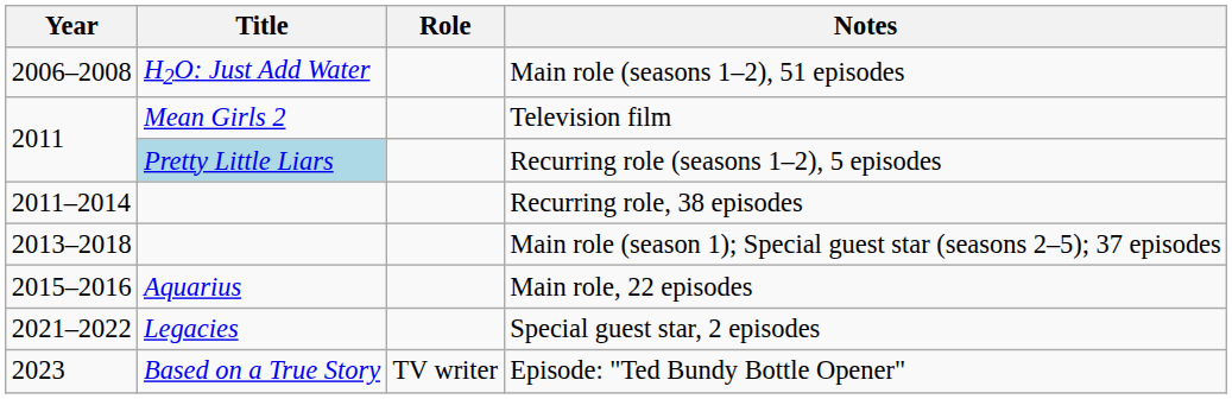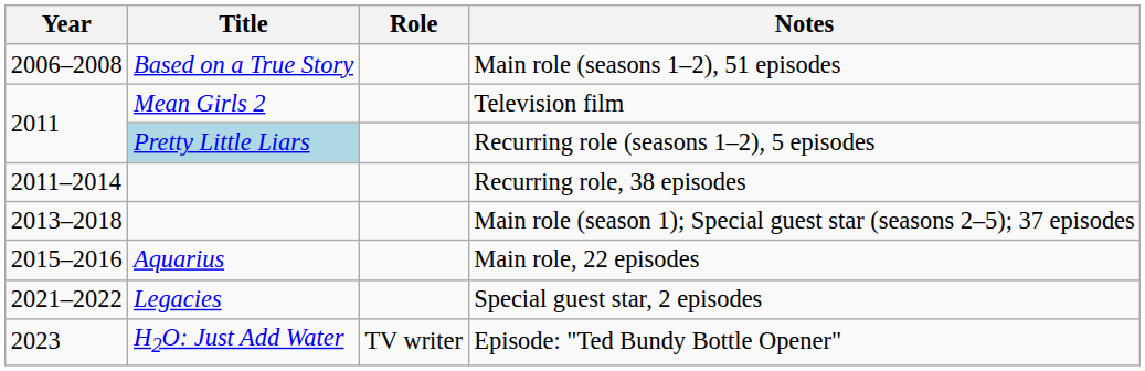 <table class="wikitable plainrowheaders">
 <tr>
 <th scope="col">Year</th>
 <th scope="col">Title</th>
 <th scope="col">Role</th>
 <th scope="col" class="unsortable">Notes</th>
 </tr>
 <tr>
 <td scope="row">2006–2008</td>
-<td><em><a href='#'>H<sub>2</sub>O: Just Add Water</a></em></td>
+<td><em><a href='#'>Based on a True Story</a></em></td>
 <td></td>
 <td>Main role (seasons 1–2), 51 episodes</td>
 </tr>
 <tr>
 <td rowspan=2>2011</td>
 <td><em><a href='#'>Mean Girls 2</a></em></td>
 <td></td>
 <td>Television film</td>
 </tr>
 <tr>
 <td style="background: lightblue;"><em><a href='#'>Pretty Little Liars</a></em></td>
 <td></td>
 <td>Recurring role (seasons 1–2), 5 episodes</td>
 </tr>
 <tr>
 <td scope="row">2011–2014</td>
 <td><em></em></td>
 <td></td>
 <td>Recurring role, 38 episodes</td>
 </tr>
 <tr>
 <td scope="row">2013–2018</td>
 <td><em></em></td>
 <td></td>
 <td>Main role (season 1); Special guest star (seasons 2–5); 37 episodes</td>
 </tr>
 <tr>
 <td scope="row">2015–2016</td>
 <td><em><a href='#'>Aquarius</a></em></td>
 <td></td>
 <td>Main role, 22 episodes</td>
 </tr>
 <tr>
 <td scope="row">2021–2022</td>
 <td><em><a href='#'>Legacies</a></em></td>
 <td></td>
 <td>Special guest star, 2 episodes</td>
 </tr>
 <tr>
 <td>2023</td>
-<td><em><a href='#'>Based on a True Story</a></em></td>
+<td><em><a href='#'>H<sub>2</sub>O: Just Add Water</a></em></td>
 <td>TV writer</td>
 <td>Episode: "Ted Bundy Bottle Opener"</td>
 </tr>
 </table>
